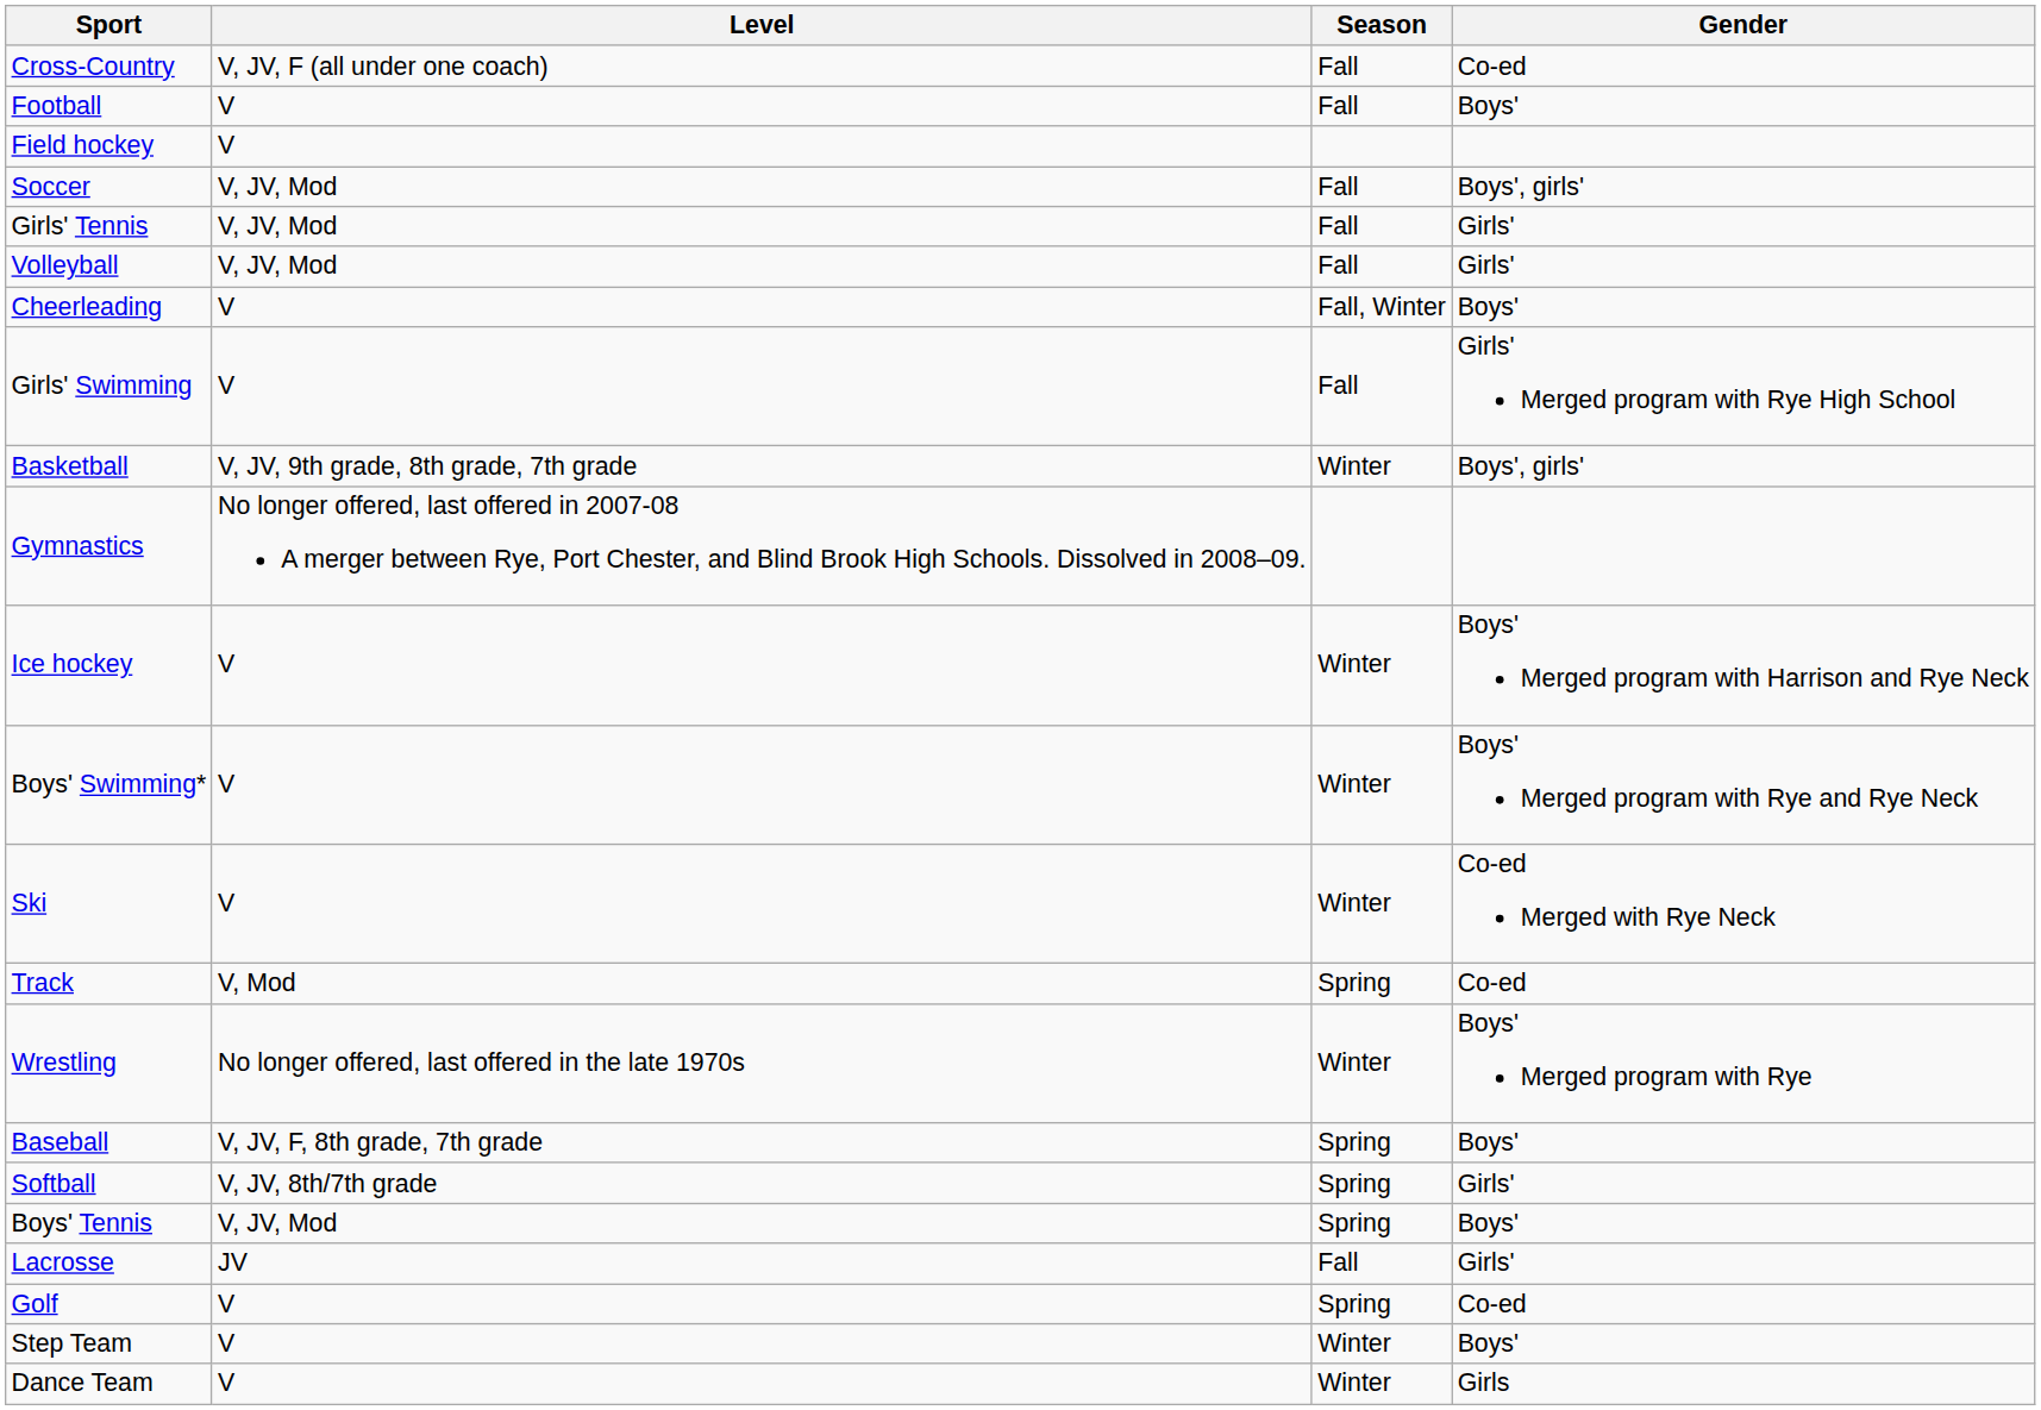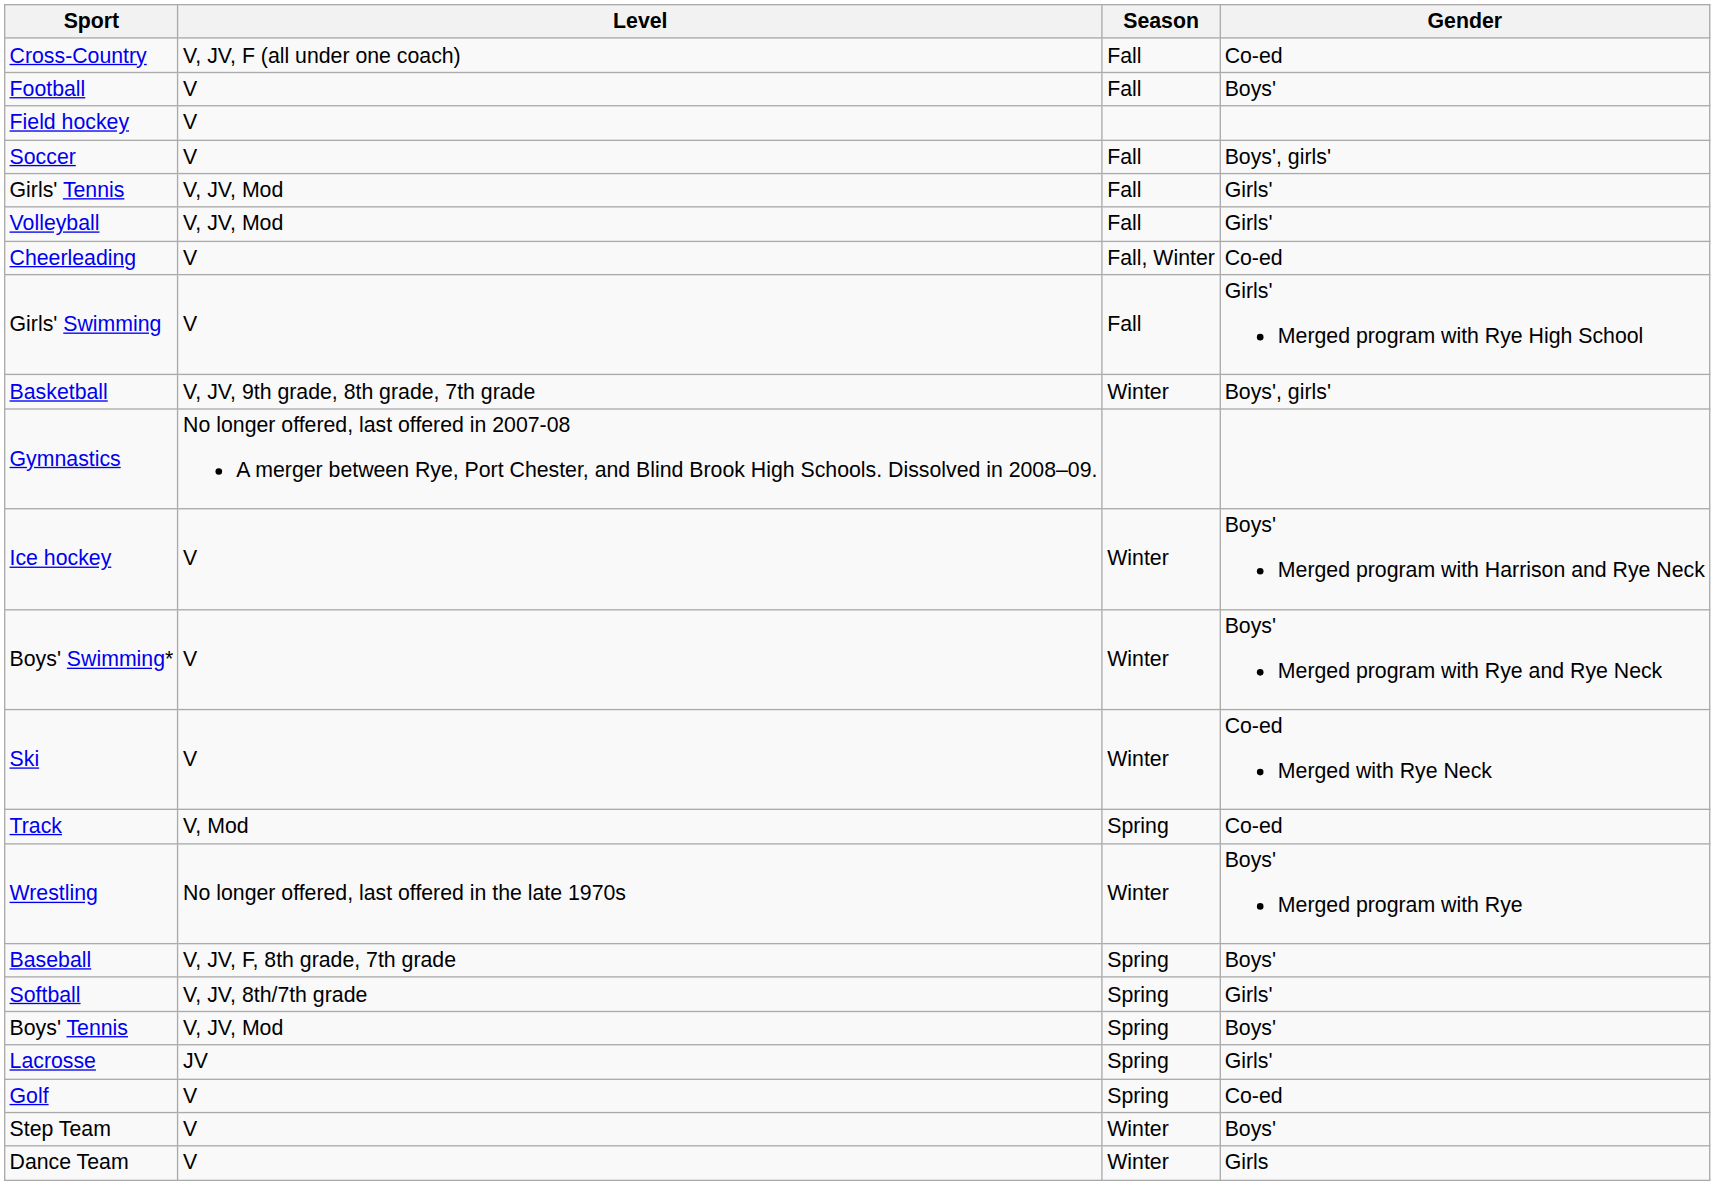 <table class="wikitable" style="text-align:left">
 <tr>
 <th>Sport</th>
 <th>Level</th>
 <th>Season</th>
 <th>Gender</th>
 </tr>
 <tr>
 <td><a href='#'>Cross-Country</a></td>
 <td>V, JV, F (all under one coach)</td>
 <td>Fall</td>
 <td>Co-ed</td>
 </tr>
 <tr>
 <td><a href='#'>Football</a></td>
 <td>V</td>
 <td>Fall</td>
 <td>Boys'</td>
 </tr>
 <tr>
 <td><a href='#'>Field hockey</a></td>
 <td>V</td>
 <td></td>
 <td></td>
 </tr>
 <tr>
 <td><a href='#'>Soccer</a></td>
-<td>V, JV, Mod</td>
+<td>V</td>
 <td>Fall</td>
 <td>Boys', girls'</td>
 </tr>
 <tr>
 <td>Girls' <a href='#'>Tennis</a></td>
 <td>V, JV, Mod</td>
 <td>Fall</td>
 <td>Girls'</td>
 </tr>
 <tr>
 <td><a href='#'>Volleyball</a></td>
 <td>V, JV, Mod</td>
 <td>Fall</td>
 <td>Girls'</td>
 </tr>
 <tr>
 <td><a href='#'>Cheerleading</a></td>
 <td>V</td>
 <td>Fall, Winter</td>
-<td>Boys'</td>
+<td>Co-ed</td>
 </tr>
 <tr>
 <td>Girls' <a href='#'>Swimming</a></td>
 <td>V</td>
 <td>Fall</td>
 <td>Girls'<br><ul><li>Merged program with Rye High School</li></ul></td>
 </tr>
 <tr>
 <td><a href='#'>Basketball</a></td>
 <td>V, JV, 9th grade, 8th grade, 7th grade</td>
 <td>Winter</td>
 <td>Boys', girls'</td>
 </tr>
 <tr>
 <td><a href='#'>Gymnastics</a></td>
 <td>No longer offered, last offered in 2007-08<br><ul><li>A merger between Rye, Port Chester, and Blind Brook High Schools. Dissolved in 2008–09.</li></ul></td>
 <td></td>
 <td></td>
 </tr>
 <tr>
 <td><a href='#'>Ice hockey</a></td>
 <td>V</td>
 <td>Winter</td>
 <td>Boys'<br><ul><li>Merged program with Harrison and Rye Neck</li></ul></td>
 </tr>
 <tr>
 <td>Boys' <a href='#'>Swimming</a>*</td>
 <td>V</td>
 <td>Winter</td>
 <td>Boys'<br><ul><li>Merged program with Rye and Rye Neck</li></ul></td>
 </tr>
 <tr>
 <td><a href='#'>Ski</a></td>
 <td>V</td>
 <td>Winter</td>
 <td>Co-ed<br><ul><li>Merged with Rye Neck</li></ul></td>
 </tr>
 <tr>
 <td><a href='#'>Track</a></td>
 <td>V, Mod</td>
 <td>Spring</td>
 <td>Co-ed</td>
 </tr>
 <tr>
 <td><a href='#'>Wrestling</a></td>
 <td>No longer offered, last offered in the late 1970s</td>
 <td>Winter</td>
 <td>Boys'<br><ul><li>Merged program with Rye</li></ul></td>
 </tr>
 <tr>
 <td><a href='#'>Baseball</a></td>
 <td>V, JV, F, 8th grade, 7th grade</td>
 <td>Spring</td>
 <td>Boys'</td>
 </tr>
 <tr>
 <td><a href='#'>Softball</a></td>
 <td>V, JV, 8th/7th grade</td>
 <td>Spring</td>
 <td>Girls'</td>
 </tr>
 <tr>
 <td>Boys' <a href='#'>Tennis</a></td>
 <td>V, JV, Mod</td>
 <td>Spring</td>
 <td>Boys'</td>
 </tr>
 <tr>
 <td><a href='#'>Lacrosse</a></td>
 <td>JV</td>
-<td>Fall</td>
+<td>Spring</td>
 <td>Girls'</td>
 </tr>
 <tr>
 <td><a href='#'>Golf</a></td>
 <td>V</td>
 <td>Spring</td>
 <td>Co-ed</td>
 </tr>
 <tr>
 <td>Step Team</td>
 <td>V</td>
 <td>Winter</td>
 <td>Boys'</td>
 </tr>
 <tr>
 <td>Dance Team</td>
 <td>V</td>
 <td>Winter</td>
 <td>Girls</td>
 </tr>
 </table>
